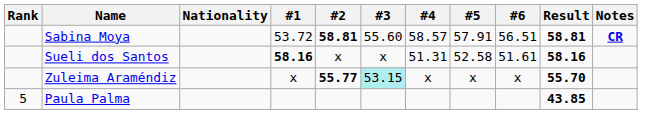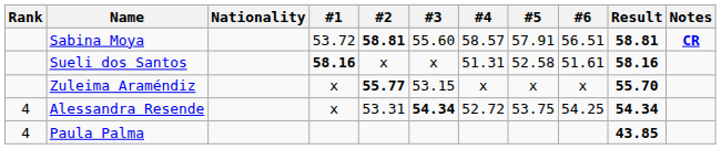 <table class="wikitable sortable" style="text-align:center">
 <tr>
 <th>Rank</th>
 <th>Name</th>
 <th>Nationality</th>
 <th>#1</th>
 <th>#2</th>
 <th>#3</th>
 <th>#4</th>
 <th>#5</th>
 <th>#6</th>
 <th>Result</th>
 <th>Notes</th>
 </tr>
 <tr>
 <td></td>
 <td align=left><a href='#'>Sabina Moya</a></td>
 <td align=left></td>
 <td>53.72</td>
 <td><strong>58.81</strong></td>
 <td>55.60</td>
 <td>58.57</td>
 <td>57.91</td>
 <td>56.51</td>
 <td><strong>58.81</strong></td>
 <td><strong><a href='#'>CR</a></strong></td>
 </tr>
 <tr>
 <td></td>
 <td align=left><a href='#'>Sueli dos Santos</a></td>
 <td align=left></td>
 <td><strong>58.16</strong></td>
 <td>x</td>
 <td>x</td>
 <td>51.31</td>
 <td>52.58</td>
 <td>51.61</td>
 <td><strong>58.16</strong></td>
 <td></td>
 </tr>
 <tr>
 <td></td>
 <td align=left><a href='#'>Zuleima Araméndiz</a></td>
 <td align=left></td>
 <td>x</td>
 <td><strong>55.77</strong></td>
-<td style="background: paleturquoise;">53.15</td>
+<td>53.15</td>
 <td>x</td>
 <td>x</td>
 <td>x</td>
 <td><strong>55.70</strong></td>
 <td></td>
 </tr>
 <tr>
-<td>5</td>
+<td>4</td>
+<td align=left><a href='#'>Alessandra Resende</a></td>
+<td align=left></td>
+<td>x</td>
+<td>53.31</td>
+<td><strong>54.34</strong></td>
+<td>52.72</td>
+<td>53.75</td>
+<td>54.25</td>
+<td><strong>54.34</strong></td>
+<td></td>
+</tr>
+<tr>
+<td>4</td>
 <td align=left><a href='#'>Paula Palma</a></td>
 <td align=left></td>
 <td></td>
 <td></td>
 <td></td>
 <td></td>
 <td></td>
 <td></td>
 <td><strong>43.85</strong></td>
 <td></td>
 </tr>
 </table>
